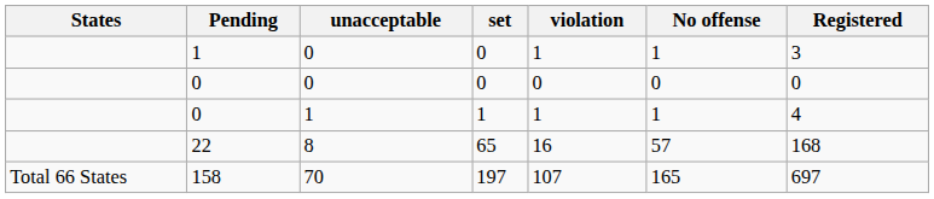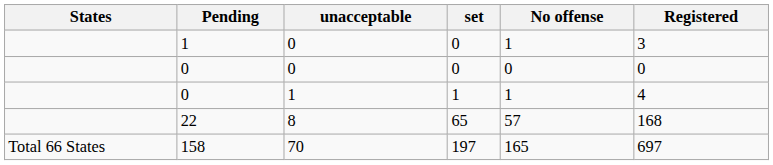 <table class="wikitable" style="width:750px;">
 <tr>
 <th>States</th>
 <th>Pending</th>
 <th>unacceptable</th>
 <th>set</th>
-<th>violation</th>
 <th>No offense</th>
 <th>Registered</th>
 </tr>
 <tr>
 <td></td>
 <td>1</td>
 <td>0</td>
 <td>0</td>
 <td>1</td>
-<td>1</td>
 <td>3</td>
 </tr>
 <tr>
 <td></td>
-<td>0</td>
 <td>0</td>
 <td>0</td>
 <td>0</td>
 <td>0</td>
 <td>0</td>
 </tr>
 <tr>
 <td></td>
 <td>0</td>
 <td>1</td>
 <td>1</td>
 <td>1</td>
-<td>1</td>
 <td>4</td>
 </tr>
 <tr>
 <td></td>
 <td>22</td>
 <td>8</td>
 <td>65</td>
-<td>16</td>
 <td>57</td>
 <td>168</td>
 </tr>
 <tr>
 <td>Total 66 States</td>
 <td>158</td>
 <td>70</td>
 <td>197</td>
-<td>107</td>
 <td>165</td>
 <td>697</td>
 </tr>
 </table>
